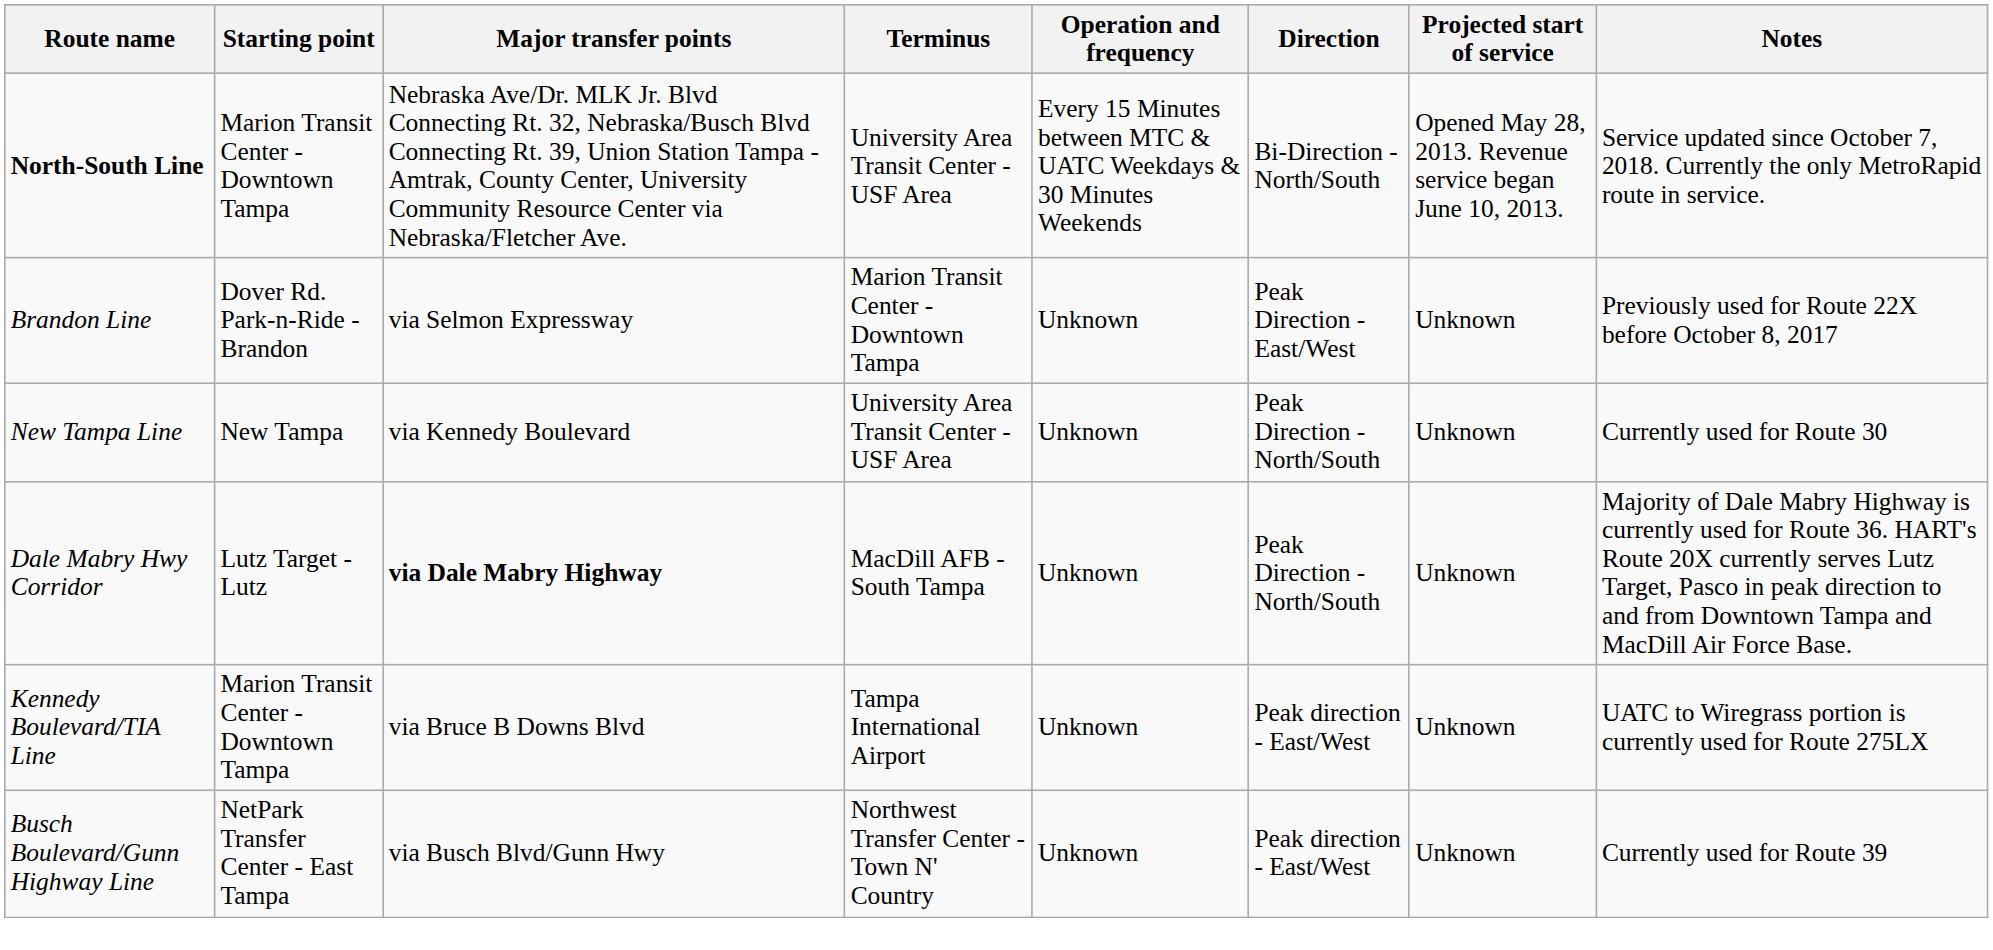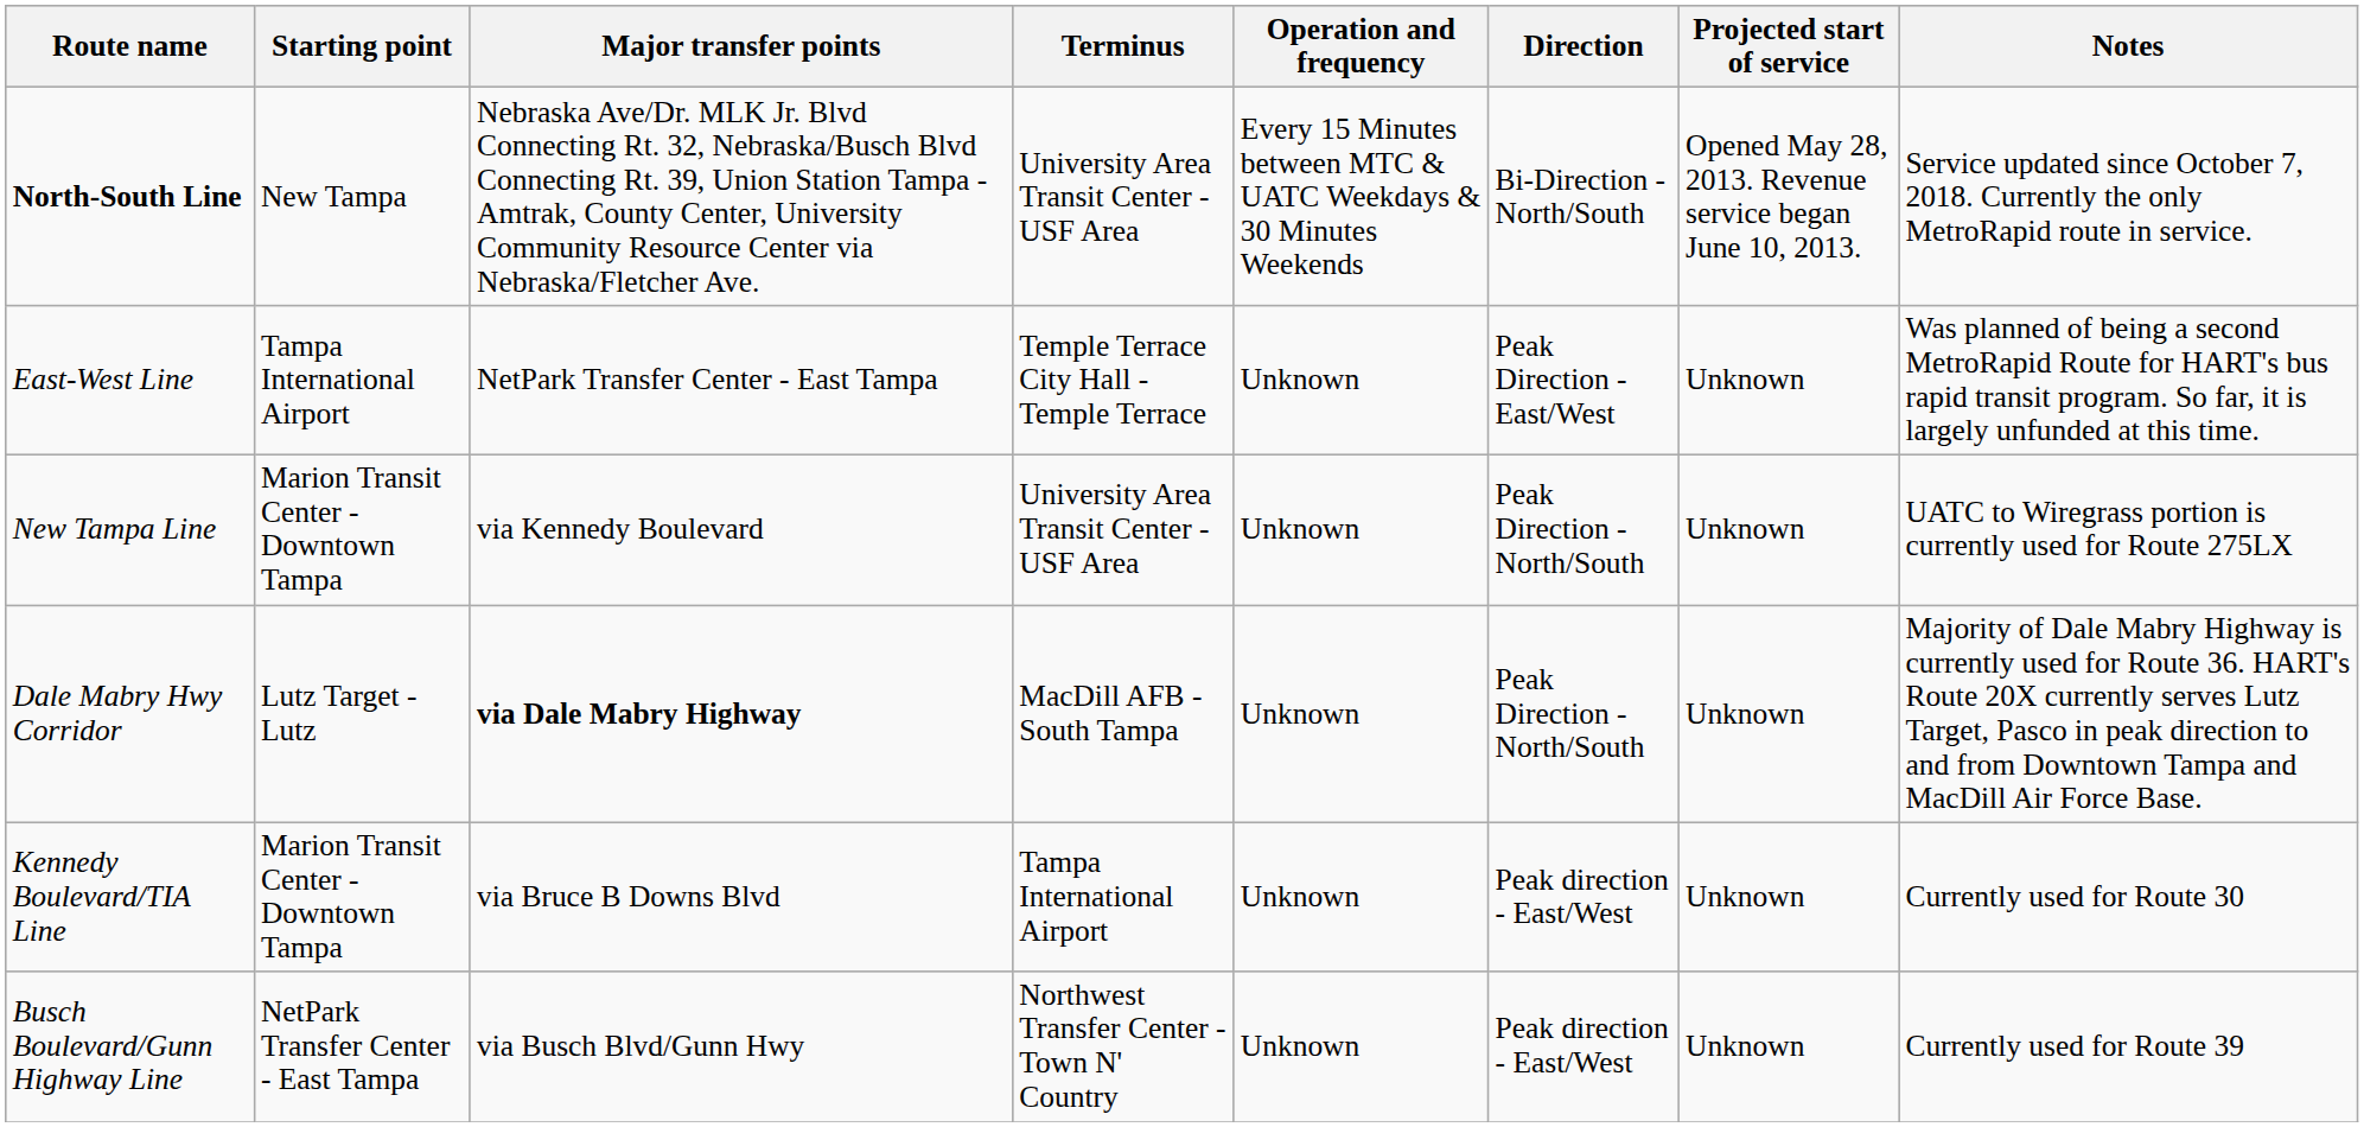 <table class="wikitable">
 <tr>
 <th>Route name</th>
 <th>Starting point</th>
 <th>Major transfer points</th>
 <th>Terminus</th>
 <th>Operation and frequency</th>
 <th>Direction</th>
 <th>Projected start of service</th>
 <th>Notes</th>
 </tr>
 <tr>
 <td><strong>North-South Line</strong></td>
-<td>Marion Transit Center - Downtown Tampa</td>
+<td>New Tampa</td>
 <td>Nebraska Ave/Dr. MLK Jr. Blvd Connecting Rt. 32, Nebraska/Busch Blvd Connecting Rt. 39, Union Station Tampa - Amtrak, County Center, University Community Resource Center via Nebraska/Fletcher Ave.</td>
 <td>University Area Transit Center - USF Area</td>
 <td>Every 15 Minutes between MTC & UATC Weekdays & 30 Minutes Weekends</td>
 <td>Bi-Direction - North/South</td>
 <td>Opened May 28, 2013. Revenue service began June 10, 2013.</td>
 <td>Service updated since October 7, 2018. Currently the only MetroRapid route in service.</td>
 </tr>
 <tr>
-<td><em>Brandon Line</em></td>
-<td>Dover Rd. Park-n-Ride - Brandon</td>
-<td>via Selmon Expressway</td>
-<td>Marion Transit Center - Downtown Tampa</td>
+<td><em>East-West Line</em></td>
+<td>Tampa International Airport</td>
+<td>NetPark Transfer Center - East Tampa</td>
+<td>Temple Terrace City Hall - Temple Terrace</td>
 <td>Unknown</td>
 <td>Peak Direction - East/West</td>
 <td>Unknown</td>
-<td>Previously used for Route 22X before October 8, 2017</td>
+<td>Was planned of being a second MetroRapid Route for HART's bus rapid transit program. So far, it is largely unfunded at this time.</td>
 </tr>
 <tr>
 <td><em>New Tampa Line</em></td>
-<td>New Tampa</td>
+<td>Marion Transit Center - Downtown Tampa</td>
 <td>via Kennedy Boulevard</td>
 <td>University Area Transit Center - USF Area</td>
 <td>Unknown</td>
 <td>Peak Direction - North/South</td>
 <td>Unknown</td>
-<td>Currently used for Route 30</td>
+<td>UATC to Wiregrass portion is currently used for Route 275LX</td>
 </tr>
 <tr>
 <td><em>Dale Mabry Hwy Corridor</em></td>
 <td>Lutz Target - Lutz</td>
 <td><strong>via Dale Mabry Highway</strong></td>
 <td>MacDill AFB - South Tampa</td>
 <td>Unknown</td>
 <td>Peak Direction - North/South</td>
 <td>Unknown</td>
 <td>Majority of Dale Mabry Highway is currently used for Route 36. HART's Route 20X currently serves Lutz Target, Pasco in peak direction to and from Downtown Tampa and MacDill Air Force Base.</td>
 </tr>
 <tr>
 <td><em>Kennedy Boulevard/TIA Line</em></td>
 <td>Marion Transit Center - Downtown Tampa</td>
 <td>via Bruce B Downs Blvd</td>
 <td>Tampa International Airport</td>
 <td>Unknown</td>
 <td>Peak direction - East/West</td>
 <td>Unknown</td>
-<td>UATC to Wiregrass portion is currently used for Route 275LX</td>
+<td>Currently used for Route 30</td>
 </tr>
 <tr>
 <td><em>Busch Boulevard/Gunn Highway Line</em></td>
 <td>NetPark Transfer Center - East Tampa</td>
 <td>via Busch Blvd/Gunn Hwy</td>
 <td>Northwest Transfer Center - Town N' Country</td>
 <td>Unknown</td>
 <td>Peak direction - East/West</td>
 <td>Unknown</td>
 <td>Currently used for Route 39</td>
 </tr>
 </table>
